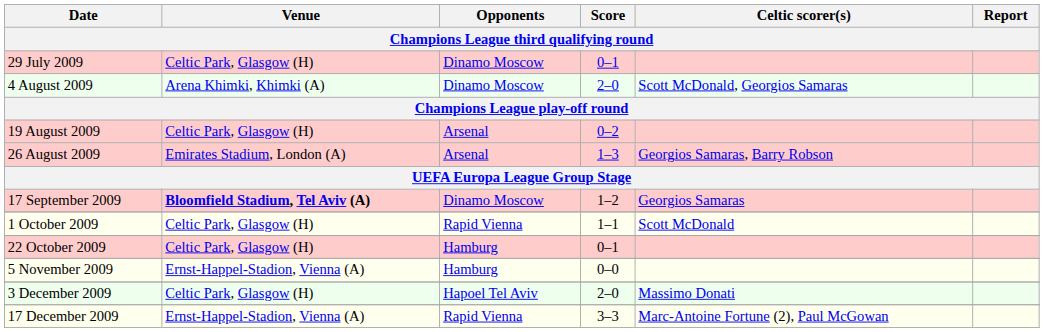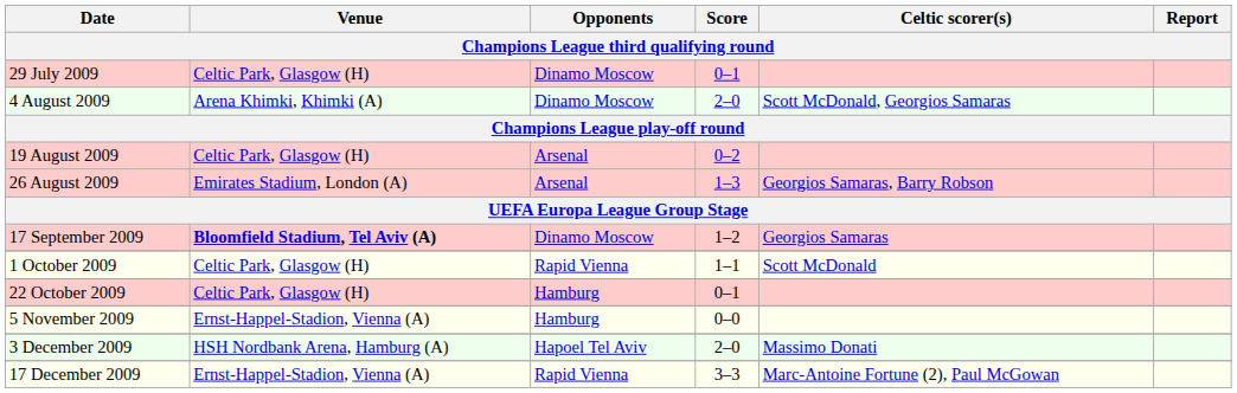 <table class="wikitable" width=90%>
 <tr>
 <th>Date</th>
 <th>Venue</th>
 <th>Opponents</th>
 <th>Score</th>
 <th>Celtic scorer(s)</th>
 <th>Report</th>
 </tr>
 <tr>
 <th colspan=7><a href='#'>Champions League third qualifying round</a></th>
 </tr>
 <tr bgcolor=#FFCCCC>
 <td>29 July 2009</td>
 <td><a href='#'>Celtic Park</a>, <a href='#'>Glasgow</a> (H)</td>
 <td> <a href='#'>Dinamo Moscow</a></td>
 <td align=center><a href='#'>0–1</a></td>
 <td></td>
 <td></td>
 </tr>
 <tr bgcolor=#EEFFEE>
 <td>4 August 2009</td>
 <td><a href='#'>Arena Khimki</a>, <a href='#'>Khimki</a> (A)</td>
 <td> <a href='#'>Dinamo Moscow</a></td>
 <td align=center><a href='#'>2–0</a></td>
 <td><a href='#'>Scott McDonald</a>, <a href='#'>Georgios Samaras</a></td>
 <td></td>
 </tr>
 <tr>
 <th colspan=7><a href='#'>Champions League play-off round</a></th>
 </tr>
 <tr bgcolor=#FFCCCC>
 <td>19 August 2009</td>
 <td><a href='#'>Celtic Park</a>, <a href='#'>Glasgow</a> (H)</td>
 <td> <a href='#'>Arsenal</a></td>
 <td align=center><a href='#'>0–2</a></td>
 <td></td>
 <td></td>
 </tr>
 <tr bgcolor=#FFCCCC>
 <td>26 August 2009</td>
 <td><a href='#'>Emirates Stadium</a>, London (A)</td>
 <td> <a href='#'>Arsenal</a></td>
 <td align=center><a href='#'>1–3</a></td>
 <td><a href='#'>Georgios Samaras</a>, <a href='#'>Barry Robson</a></td>
 <td></td>
 </tr>
 <tr>
 <th colspan=7><a href='#'>UEFA Europa League Group Stage</a></th>
 </tr>
 <tr bgcolor=#FFCCCC>
 <td>17 September 2009</td>
 <td><strong><a href='#'>Bloomfield Stadium</a>, <a href='#'>Tel Aviv</a> (A)</strong></td>
 <td> <a href='#'>Dinamo Moscow</a></td>
 <td align=center>1–2</td>
 <td><a href='#'>Georgios Samaras</a></td>
 <td></td>
 </tr>
 <tr>
 </tr>
 <tr bgcolor=#FFFFEE>
 <td>1 October 2009</td>
 <td><a href='#'>Celtic Park</a>, <a href='#'>Glasgow</a> (H)</td>
 <td> <a href='#'>Rapid Vienna</a></td>
 <td align=center>1–1</td>
 <td><a href='#'>Scott McDonald</a></td>
 <td></td>
 </tr>
 <tr>
 </tr>
 <tr bgcolor=#FFCCCC>
 <td>22 October 2009</td>
 <td><a href='#'>Celtic Park</a>, <a href='#'>Glasgow</a> (H)</td>
 <td> <a href='#'>Hamburg</a></td>
 <td align=center>0–1</td>
 <td></td>
 <td></td>
 </tr>
 <tr>
 </tr>
 <tr bgcolor=#FFFFEE>
 <td>5 November 2009</td>
 <td><a href='#'>Ernst-Happel-Stadion</a>, <a href='#'>Vienna</a> (A)</td>
 <td> <a href='#'>Hamburg</a></td>
 <td align=center>0–0</td>
 <td></td>
 <td></td>
 </tr>
 <tr>
 </tr>
 <tr bgcolor=#EEFFEE>
 <td>3 December 2009</td>
-<td><a href='#'>Celtic Park</a>, <a href='#'>Glasgow</a> (H)</td>
+<td><a href='#'>HSH Nordbank Arena</a>, <a href='#'>Hamburg</a> (A)</td>
 <td> <a href='#'>Hapoel Tel Aviv</a></td>
 <td align=center>2–0</td>
 <td><a href='#'>Massimo Donati</a></td>
 <td></td>
 </tr>
 <tr>
 </tr>
 <tr bgcolor=#FFFFEE>
 <td>17 December 2009</td>
 <td><a href='#'>Ernst-Happel-Stadion</a>, <a href='#'>Vienna</a> (A)</td>
 <td> <a href='#'>Rapid Vienna</a></td>
 <td align=center>3–3</td>
 <td><a href='#'>Marc-Antoine Fortune</a> (2), <a href='#'>Paul McGowan</a></td>
 <td></td>
 </tr>
 </table>
